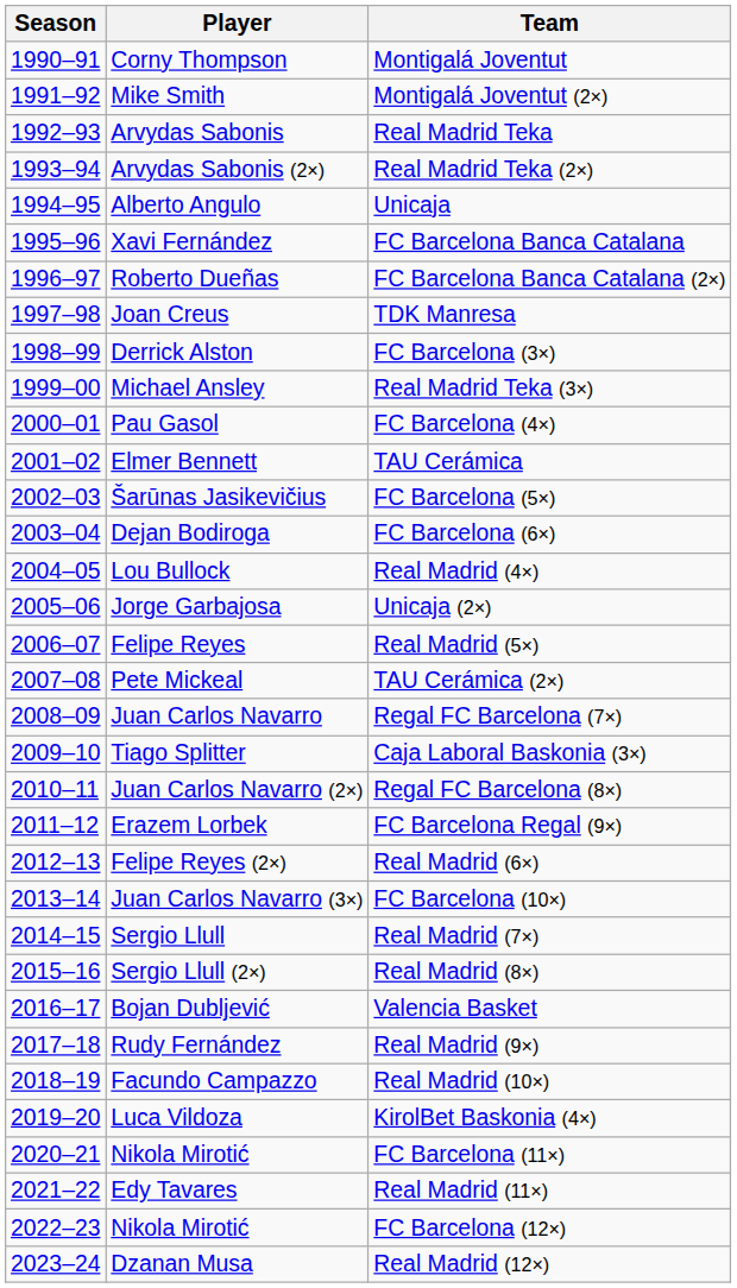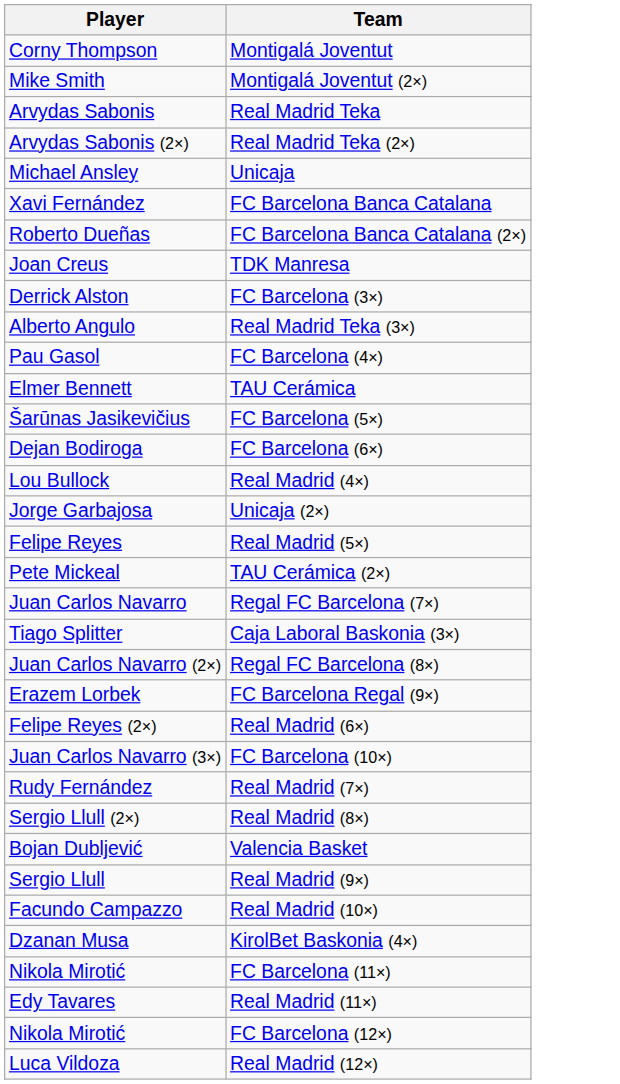 <table class="wikitable">
 <tr>
-<th>Season</th>
 <th>Player</th>
 <th>Team</th>
 </tr>
 <tr>
-<td><a href='#'>1990–91</a></td>
 <td> <a href='#'>Corny Thompson</a></td>
 <td><a href='#'>Montigalá Joventut</a></td>
 </tr>
 <tr>
-<td><a href='#'>1991–92</a></td>
 <td> <a href='#'>Mike Smith</a></td>
 <td><a href='#'>Montigalá Joventut</a> <small>(2×)</small></td>
 </tr>
 <tr>
-<td><a href='#'>1992–93</a></td>
 <td> <a href='#'>Arvydas Sabonis</a></td>
 <td><a href='#'>Real Madrid Teka</a></td>
 </tr>
 <tr>
-<td><a href='#'>1993–94</a></td>
 <td> <a href='#'>Arvydas Sabonis</a> <small>(2×)</small></td>
 <td><a href='#'>Real Madrid Teka</a> <small>(2×)</small></td>
 </tr>
 <tr>
-<td><a href='#'>1994–95</a></td>
-<td> <a href='#'>Alberto Angulo</a></td>
+<td> <a href='#'>Michael Ansley</a></td>
 <td><a href='#'>Unicaja</a></td>
 </tr>
 <tr>
-<td><a href='#'>1995–96</a></td>
 <td> <a href='#'>Xavi Fernández</a></td>
 <td><a href='#'>FC Barcelona Banca Catalana</a></td>
 </tr>
 <tr>
-<td><a href='#'>1996–97</a></td>
 <td> <a href='#'>Roberto Dueñas</a></td>
 <td><a href='#'>FC Barcelona Banca Catalana</a> <small>(2×)</small></td>
 </tr>
 <tr>
-<td><a href='#'>1997–98</a></td>
 <td> <a href='#'>Joan Creus</a></td>
 <td><a href='#'>TDK Manresa</a></td>
 </tr>
 <tr>
-<td><a href='#'>1998–99</a></td>
 <td> <a href='#'>Derrick Alston</a></td>
 <td><a href='#'>FC Barcelona</a> <small>(3×)</small></td>
 </tr>
 <tr>
-<td><a href='#'>1999–00</a></td>
-<td> <a href='#'>Michael Ansley</a></td>
+<td> <a href='#'>Alberto Angulo</a></td>
 <td><a href='#'>Real Madrid Teka</a> <small>(3×)</small></td>
 </tr>
 <tr>
-<td><a href='#'>2000–01</a></td>
 <td> <a href='#'>Pau Gasol</a></td>
 <td><a href='#'>FC Barcelona</a> <small>(4×)</small></td>
 </tr>
 <tr>
-<td><a href='#'>2001–02</a></td>
 <td> <a href='#'>Elmer Bennett</a></td>
 <td><a href='#'>TAU Cerámica</a></td>
 </tr>
 <tr>
-<td><a href='#'>2002–03</a></td>
 <td> <a href='#'>Šarūnas Jasikevičius</a></td>
 <td><a href='#'>FC Barcelona</a> <small>(5×)</small></td>
 </tr>
 <tr>
-<td><a href='#'>2003–04</a></td>
 <td> <a href='#'>Dejan Bodiroga</a></td>
 <td><a href='#'>FC Barcelona</a> <small>(6×)</small></td>
 </tr>
 <tr>
-<td><a href='#'>2004–05</a></td>
 <td> <a href='#'>Lou Bullock</a></td>
 <td><a href='#'>Real Madrid</a> <small>(4×)</small></td>
 </tr>
 <tr>
-<td><a href='#'>2005–06</a></td>
 <td> <a href='#'>Jorge Garbajosa</a></td>
 <td><a href='#'>Unicaja</a> <small>(2×)</small></td>
 </tr>
 <tr>
-<td><a href='#'>2006–07</a></td>
 <td> <a href='#'>Felipe Reyes</a></td>
 <td><a href='#'>Real Madrid</a> <small>(5×)</small></td>
 </tr>
 <tr>
-<td><a href='#'>2007–08</a></td>
 <td> <a href='#'>Pete Mickeal</a></td>
 <td><a href='#'>TAU Cerámica</a> <small>(2×)</small></td>
 </tr>
 <tr>
-<td><a href='#'>2008–09</a></td>
 <td> <a href='#'>Juan Carlos Navarro</a></td>
 <td><a href='#'>Regal FC Barcelona</a> <small>(7×)</small></td>
 </tr>
 <tr>
-<td><a href='#'>2009–10</a></td>
 <td> <a href='#'>Tiago Splitter</a></td>
 <td><a href='#'>Caja Laboral Baskonia</a> <small>(3×)</small></td>
 </tr>
 <tr>
-<td><a href='#'>2010–11</a></td>
 <td> <a href='#'>Juan Carlos Navarro</a> <small>(2×)</small></td>
 <td><a href='#'>Regal FC Barcelona</a> <small>(8×)</small></td>
 </tr>
 <tr>
-<td><a href='#'>2011–12</a></td>
 <td> <a href='#'>Erazem Lorbek</a></td>
 <td><a href='#'>FC Barcelona Regal</a> <small>(9×)</small></td>
 </tr>
 <tr>
-<td><a href='#'>2012–13</a></td>
 <td> <a href='#'>Felipe Reyes</a> <small>(2×)</small></td>
 <td><a href='#'>Real Madrid</a> <small>(6×)</small></td>
 </tr>
 <tr>
-<td><a href='#'>2013–14</a></td>
 <td> <a href='#'>Juan Carlos Navarro</a> <small>(3×)</small></td>
 <td><a href='#'>FC Barcelona</a> <small>(10×)</small></td>
 </tr>
 <tr>
-<td><a href='#'>2014–15</a></td>
-<td> <a href='#'>Sergio Llull</a></td>
+<td> <a href='#'>Rudy Fernández</a></td>
 <td><a href='#'>Real Madrid</a> <small>(7×)</small></td>
 </tr>
 <tr>
-<td><a href='#'>2015–16</a></td>
 <td> <a href='#'>Sergio Llull</a> <small>(2×)</small></td>
 <td><a href='#'>Real Madrid</a> <small>(8×)</small></td>
 </tr>
 <tr>
-<td><a href='#'>2016–17</a></td>
 <td> <a href='#'>Bojan Dubljević</a></td>
 <td><a href='#'>Valencia Basket</a></td>
 </tr>
 <tr>
-<td><a href='#'>2017–18</a></td>
-<td> <a href='#'>Rudy Fernández</a></td>
+<td> <a href='#'>Sergio Llull</a></td>
 <td><a href='#'>Real Madrid</a> <small>(9×)</small></td>
 </tr>
 <tr>
-<td><a href='#'>2018–19</a></td>
 <td> <a href='#'>Facundo Campazzo</a></td>
 <td><a href='#'>Real Madrid</a> <small>(10×)</small></td>
 </tr>
 <tr>
-<td><a href='#'>2019–20</a></td>
-<td> <a href='#'>Luca Vildoza</a></td>
+<td> <a href='#'>Dzanan Musa</a></td>
 <td><a href='#'>KirolBet Baskonia</a> <small>(4×)</small></td>
 </tr>
 <tr>
-<td><a href='#'>2020–21</a></td>
 <td> <a href='#'>Nikola Mirotić</a></td>
 <td><a href='#'>FC Barcelona</a> <small>(11×)</small></td>
 </tr>
 <tr>
-<td><a href='#'>2021–22</a></td>
 <td> <a href='#'>Edy Tavares</a></td>
 <td><a href='#'>Real Madrid</a> <small>(11×)</small></td>
 </tr>
 <tr>
-<td><a href='#'>2022–23</a></td>
 <td> <a href='#'>Nikola Mirotić</a></td>
 <td><a href='#'>FC Barcelona</a> <small>(12×)</small></td>
 </tr>
 <tr>
-<td><a href='#'>2023–24</a></td>
-<td> <a href='#'>Dzanan Musa</a></td>
+<td> <a href='#'>Luca Vildoza</a></td>
 <td><a href='#'>Real Madrid</a> <small>(12×)</small></td>
 </tr>
 </table>
